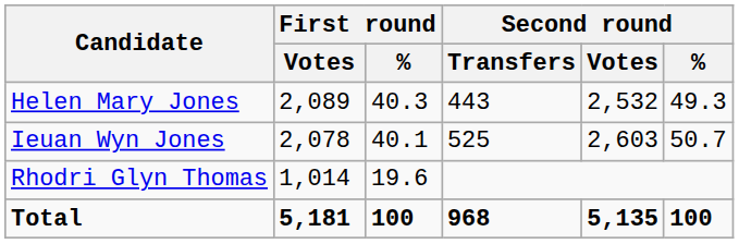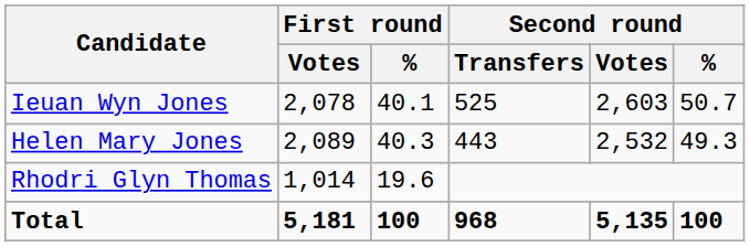 <table class=wikitable>
 <tr>
 <th rowspan="2"colspan="1">Candidate</th>
 <th colspan=2>First round</th>
 <th colspan=3>Second round</th>
 </tr>
 <tr>
 <th>Votes</th>
 <th>%</th>
 <th>Transfers</th>
 <th>Votes</th>
 <th>%</th>
 </tr>
 <tr>
+<td><a href='#'>Ieuan Wyn Jones</a></td>
+<td>2,078</td>
+<td>40.1</td>
+<td> 525</td>
+<td>2,603</td>
+<td>50.7</td>
+</tr>
+<tr>
 <td><a href='#'>Helen Mary Jones</a></td>
 <td>2,089</td>
 <td>40.3</td>
 <td> 443</td>
 <td>2,532</td>
 <td>49.3</td>
-</tr>
-<tr>
-<td><a href='#'>Ieuan Wyn Jones</a></td>
-<td>2,078</td>
-<td>40.1</td>
-<td> 525</td>
-<td>2,603</td>
-<td>50.7</td>
 </tr>
 <tr>
 <td><a href='#'>Rhodri Glyn Thomas</a></td>
 <td>1,014</td>
 <td>19.6</td>
 <td colspan=3></td>
 </tr>
 <tr>
 <td><strong>Total</strong></td>
 <td><strong>5,181</strong></td>
 <td><strong>100</strong></td>
 <td><strong>968</strong></td>
 <td><strong>5,135</strong></td>
 <td><strong>100</strong></td>
 </tr>
 </table>
